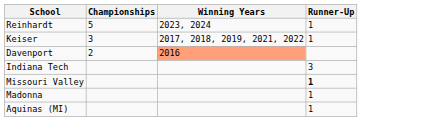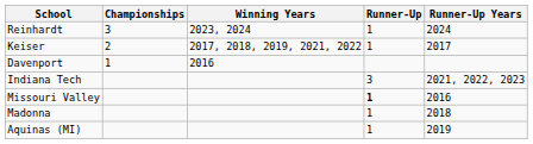 <table class="wikitable sortable">
 <tr>
 <th>School</th>
 <th>Championships</th>
 <th>Winning Years</th>
 <th>Runner-Up</th>
+<th>Runner-Up Years</th>
 </tr>
 <tr>
 <td>Reinhardt</td>
-<td>5</td>
+<td>3</td>
 <td>2023, 2024</td>
 <td>1</td>
+<td>2024</td>
 </tr>
 <tr>
 <td>Keiser</td>
-<td>3</td>
+<td>2</td>
 <td>2017, 2018, 2019, 2021, 2022</td>
 <td>1</td>
+<td>2017</td>
 </tr>
 <tr>
 <td>Davenport</td>
-<td>2</td>
-<td style="background: lightsalmon;">2016</td>
+<td>1</td>
+<td>2016</td>
+<td></td>
 <td></td>
 </tr>
 <tr>
 <td>Indiana Tech</td>
 <td></td>
 <td></td>
 <td>3</td>
+<td>2021, 2022, 2023</td>
 </tr>
 <tr>
 <td>Missouri Valley</td>
 <td></td>
 <td></td>
 <td><strong>1</strong></td>
+<td>2016</td>
 </tr>
 <tr>
 <td>Madonna</td>
 <td></td>
 <td></td>
 <td>1</td>
+<td>2018</td>
 </tr>
 <tr>
 <td>Aquinas (MI)</td>
 <td></td>
 <td></td>
 <td>1</td>
+<td>2019</td>
 </tr>
 </table>
